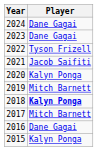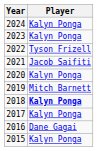 <table class="wikitable">
 <tr>
 <th>Year</th>
 <th>Player</th>
 </tr>
 <tr>
 <td>2024</td>
-<td><a href='#'>Dane Gagai</a></td>
+<td><a href='#'>Kalyn Ponga</a></td>
 </tr>
 <tr |->
 <td>2023</td>
-<td><a href='#'>Dane Gagai</a></td>
+<td><a href='#'>Kalyn Ponga</a></td>
 </tr>
 <tr>
 <td>2022</td>
 <td><a href='#'>Tyson Frizell</a></td>
 </tr>
 <tr>
 <td>2021</td>
 <td><a href='#'>Jacob Saifiti</a></td>
 </tr>
 <tr>
 <td>2020</td>
 <td><a href='#'>Kalyn Ponga</a></td>
 </tr>
 <tr>
 <td>2019</td>
 <td><a href='#'>Mitch Barnett</a></td>
 </tr>
 <tr>
 <td>2018</td>
 <td><strong><a href='#'>Kalyn Ponga</a></strong></td>
 </tr>
 <tr>
 <td>2017</td>
-<td><a href='#'>Mitch Barnett</a></td>
+<td><a href='#'>Kalyn Ponga</a></td>
 </tr>
 <tr>
 <td>2016</td>
 <td><a href='#'>Dane Gagai</a></td>
 </tr>
 <tr>
 <td>2015</td>
 <td><a href='#'>Kalyn Ponga</a></td>
 </tr>
 </table>
